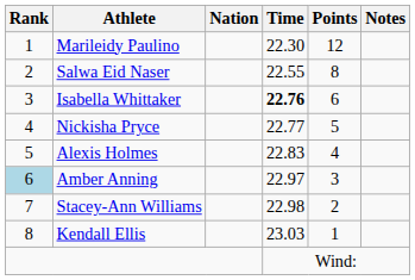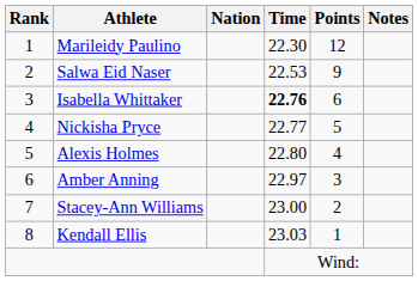 <table class="wikitable mw-datatable sortable" style="text-align:center;">
 <tr>
 <th scope="col" style="width: 10px;">Rank</th>
 <th scope="col">Athlete</th>
 <th scope="col">Nation</th>
 <th scope="col">Time</th>
 <th scope="col">Points</th>
 <th scope="col">Notes</th>
 </tr>
 <tr>
 <td>1</td>
 <td align="left"><a href='#'>Marileidy Paulino</a> </td>
 <td align="left"></td>
 <td>22.30</td>
 <td>12</td>
 <td><strong></strong></td>
 </tr>
 <tr>
 <td>2</td>
 <td align="left"><a href='#'>Salwa Eid Naser</a> </td>
 <td align="left"></td>
-<td>22.55</td>
-<td>8</td>
+<td>22.53</td>
+<td>9</td>
 <td></td>
 </tr>
 <tr>
 <td>3</td>
 <td align="left"><a href='#'>Isabella Whittaker</a> </td>
 <td align="left"></td>
 <td><strong>22.76</strong></td>
 <td>6</td>
 <td></td>
 </tr>
 <tr>
 <td>4</td>
 <td align="left"><a href='#'>Nickisha Pryce</a> </td>
 <td align="left"></td>
 <td>22.77</td>
 <td>5</td>
 <td></td>
 </tr>
 <tr>
 <td>5</td>
 <td align="left"><a href='#'>Alexis Holmes</a> </td>
 <td align="left"></td>
-<td>22.83</td>
+<td>22.80</td>
 <td>4</td>
 <td></td>
 </tr>
 <tr>
-<td style="background: lightblue;">6</td>
+<td>6</td>
 <td align="left"><a href='#'>Amber Anning</a> </td>
 <td align="left"></td>
 <td>22.97</td>
 <td>3</td>
 <td></td>
 </tr>
 <tr>
 <td>7</td>
 <td align="left"><a href='#'>Stacey-Ann Williams</a> </td>
 <td align="left"></td>
-<td>22.98</td>
+<td>23.00</td>
 <td>2</td>
 <td></td>
 </tr>
 <tr>
 <td>8</td>
 <td align="left"><a href='#'>Kendall Ellis</a> </td>
 <td align="left"></td>
 <td>23.03</td>
 <td>1</td>
 <td></td>
 </tr>
 <tr class="sortbottom">
 <td colspan="3"></td>
 <td colspan="3">Wind: </td>
 </tr>
 </table>
